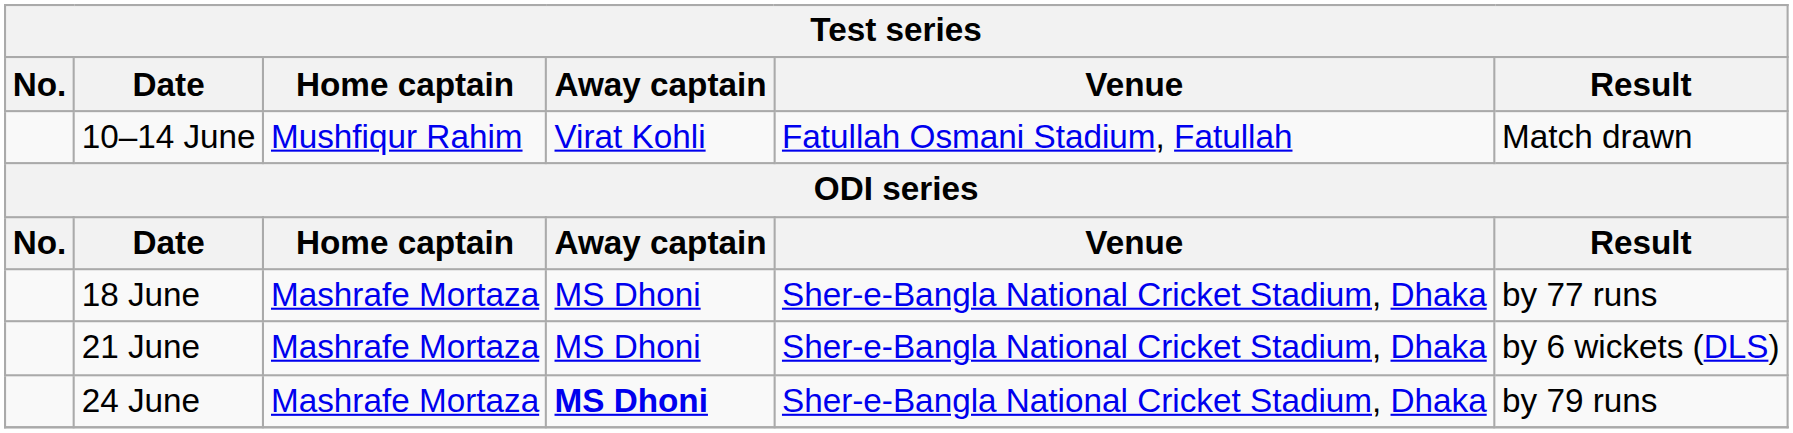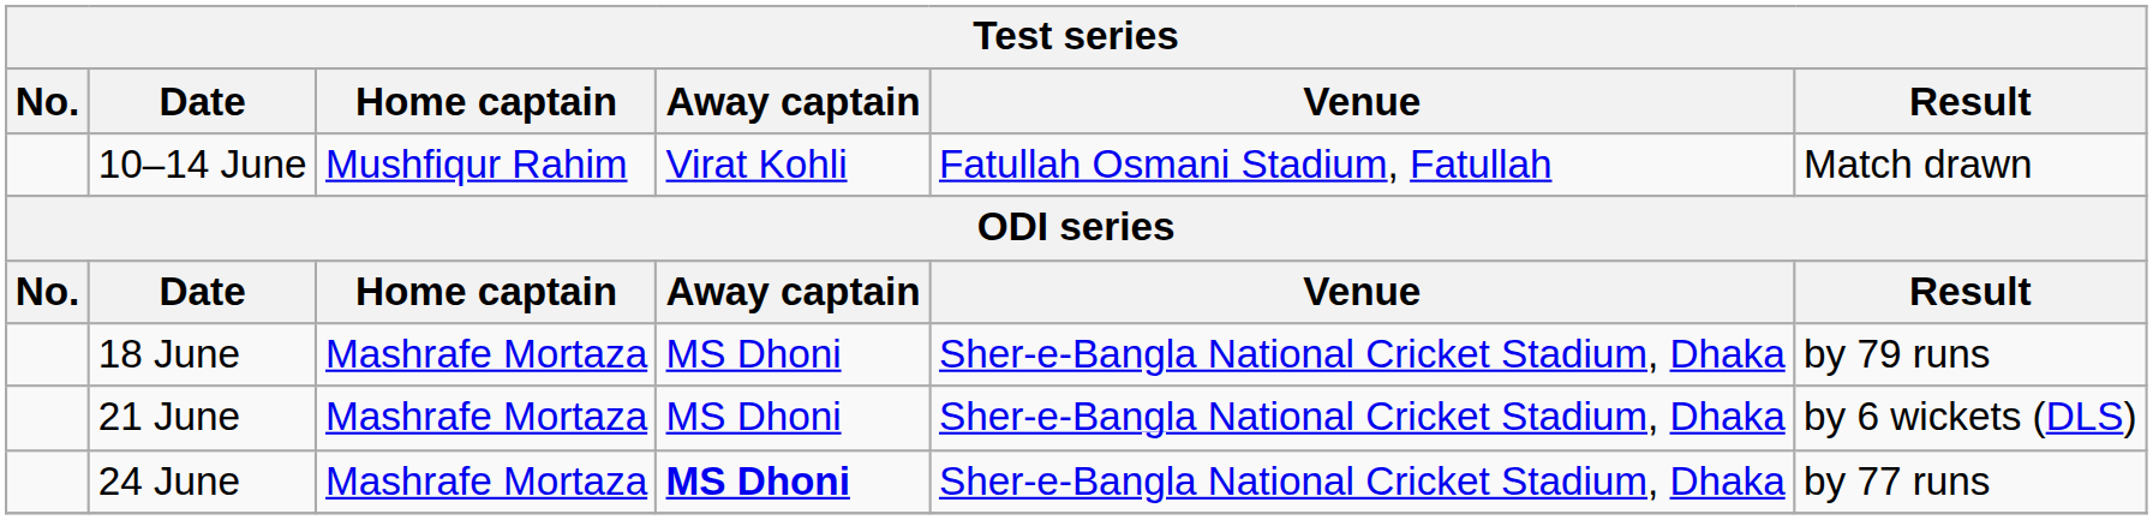 <table class="wikitable">
 <tr>
 <th colspan="9">Test series</th>
 </tr>
 <tr>
 <th>No.</th>
 <th>Date</th>
 <th>Home captain</th>
 <th>Away captain</th>
 <th>Venue</th>
 <th>Result</th>
 </tr>
 <tr>
 <td></td>
 <td>10–14 June</td>
 <td><a href='#'>Mushfiqur Rahim</a></td>
 <td><a href='#'>Virat Kohli</a></td>
 <td><a href='#'>Fatullah Osmani Stadium</a>, <a href='#'>Fatullah</a></td>
 <td>Match drawn</td>
 </tr>
 <tr>
 <th colspan="9">ODI series</th>
 </tr>
 <tr>
 <th>No.</th>
 <th>Date</th>
 <th>Home captain</th>
 <th>Away captain</th>
 <th>Venue</th>
 <th>Result</th>
 </tr>
 <tr>
 <td></td>
 <td>18 June</td>
 <td><a href='#'>Mashrafe Mortaza</a></td>
 <td><a href='#'>MS Dhoni</a></td>
 <td><a href='#'>Sher-e-Bangla National Cricket Stadium</a>, <a href='#'>Dhaka</a></td>
-<td> by 77 runs</td>
+<td> by 79 runs</td>
 </tr>
 <tr>
 <td></td>
 <td>21 June</td>
 <td><a href='#'>Mashrafe Mortaza</a></td>
 <td><a href='#'>MS Dhoni</a></td>
 <td><a href='#'>Sher-e-Bangla National Cricket Stadium</a>, <a href='#'>Dhaka</a></td>
 <td> by 6 wickets (<a href='#'>DLS</a>)</td>
 </tr>
 <tr>
 <td></td>
 <td>24 June</td>
 <td><a href='#'>Mashrafe Mortaza</a></td>
 <td><strong><a href='#'>MS Dhoni</a></strong></td>
 <td><a href='#'>Sher-e-Bangla National Cricket Stadium</a>, <a href='#'>Dhaka</a></td>
-<td> by 79 runs</td>
+<td> by 77 runs</td>
 </tr>
 <tr>
 </tr>
 </table>
